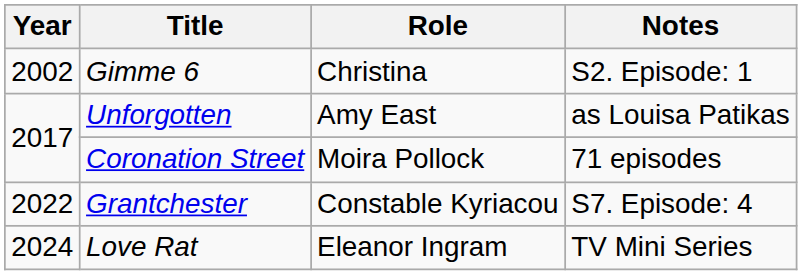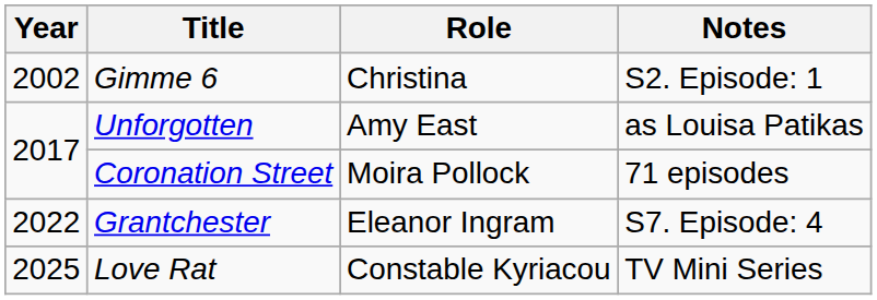 <table class="wikitable sortable plainrowheaders">
 <tr style="text-align:center;">
 <th scope="col">Year</th>
 <th scope="col">Title</th>
 <th scope="col">Role</th>
 <th scope="col">Notes</th>
 </tr>
 <tr>
 <td>2002</td>
 <td><em>Gimme 6</em></td>
 <td>Christina</td>
 <td>S2. Episode: 1</td>
 </tr>
 <tr>
 <td rowspan="2">2017</td>
 <td><em><a href='#'>Unforgotten</a></em></td>
 <td>Amy East</td>
 <td>as Louisa Patikas</td>
 </tr>
 <tr>
 <td><em><a href='#'>Coronation Street</a></em></td>
 <td>Moira Pollock</td>
 <td>71 episodes</td>
 </tr>
 <tr>
 <td>2022</td>
 <td><em><a href='#'>Grantchester</a></em></td>
-<td>Constable Kyriacou</td>
+<td>Eleanor Ingram</td>
 <td>S7. Episode: 4</td>
 </tr>
 <tr>
-<td>2024</td>
+<td>2025</td>
 <td><em>Love Rat</em></td>
-<td>Eleanor Ingram</td>
+<td>Constable Kyriacou</td>
 <td>TV Mini Series</td>
 </tr>
 </table>
